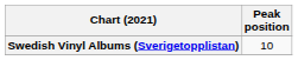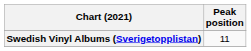 <table class="wikitable sortable plainrowheaders" style="text-align:center">
 <tr>
 <th scope="col">Chart (2021)</th>
 <th scope="col">Peak<br>position</th>
 </tr>
 <tr>
 </tr>
 <tr>
 </tr>
 <tr>
 </tr>
 <tr>
 </tr>
 <tr>
 </tr>
 <tr>
 <th scope="row">Swedish Vinyl Albums (<a href='#'>Sverigetopplistan</a>)</th>
-<td>10</td>
+<td>11</td>
 </tr>
 <tr>
 </tr>
 <tr>
 </tr>
 </table>
